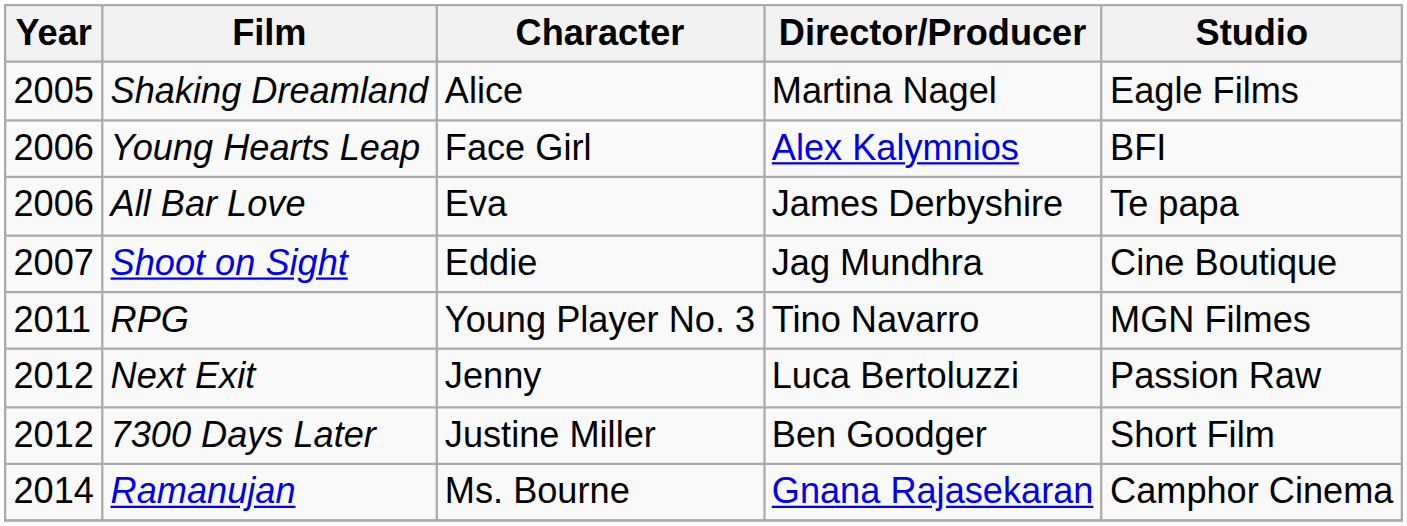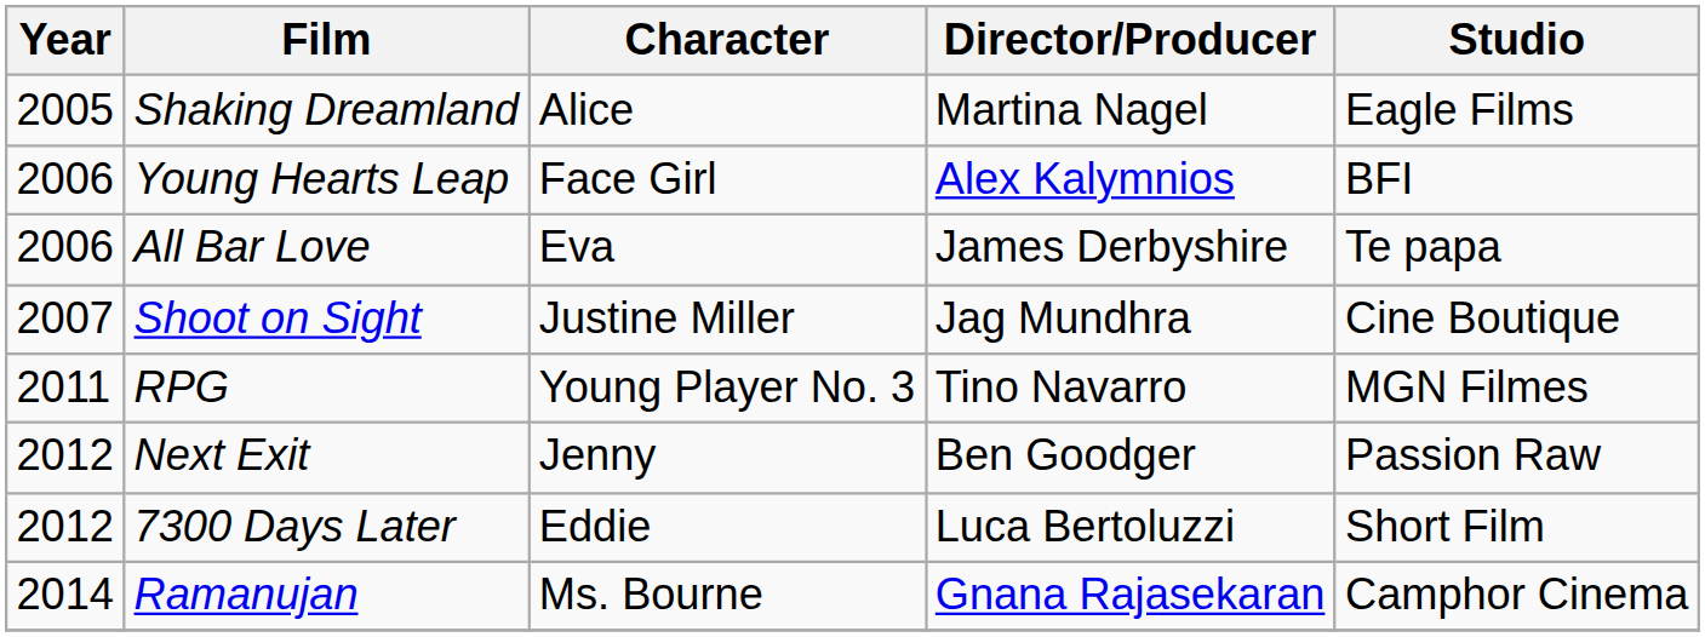 <table class="wikitable">
 <tr>
 <th>Year</th>
 <th>Film</th>
 <th>Character</th>
 <th>Director/Producer</th>
 <th>Studio</th>
 </tr>
 <tr>
 <td>2005</td>
 <td><em>Shaking Dreamland</em></td>
 <td>Alice</td>
 <td>Martina Nagel</td>
 <td>Eagle Films</td>
 </tr>
 <tr>
 <td>2006</td>
 <td><em>Young Hearts Leap</em></td>
 <td>Face Girl</td>
 <td><a href='#'>Alex Kalymnios</a></td>
 <td>BFI</td>
 </tr>
 <tr>
 <td>2006</td>
 <td><em>All Bar Love</em></td>
 <td>Eva</td>
 <td>James Derbyshire</td>
 <td>Te papa</td>
 </tr>
 <tr>
 <td>2007</td>
 <td><em><a href='#'>Shoot on Sight</a></em></td>
-<td>Eddie</td>
+<td>Justine Miller</td>
 <td>Jag Mundhra</td>
 <td>Cine Boutique</td>
 </tr>
 <tr>
 <td>2011</td>
 <td><em>RPG</em></td>
 <td>Young Player No. 3</td>
 <td>Tino Navarro</td>
 <td>MGN Filmes</td>
 </tr>
 <tr>
 <td>2012</td>
 <td><em>Next Exit</em></td>
 <td>Jenny</td>
-<td>Luca Bertoluzzi</td>
+<td>Ben Goodger</td>
 <td>Passion Raw</td>
 </tr>
 <tr>
 <td>2012</td>
 <td><em>7300 Days Later</em></td>
-<td>Justine Miller</td>
-<td>Ben Goodger</td>
+<td>Eddie</td>
+<td>Luca Bertoluzzi</td>
 <td>Short Film</td>
 </tr>
 <tr>
 <td>2014</td>
 <td><em><a href='#'>Ramanujan</a></em></td>
 <td>Ms. Bourne</td>
 <td><a href='#'>Gnana Rajasekaran</a></td>
 <td>Camphor Cinema</td>
 </tr>
 <tr>
 </tr>
 </table>
